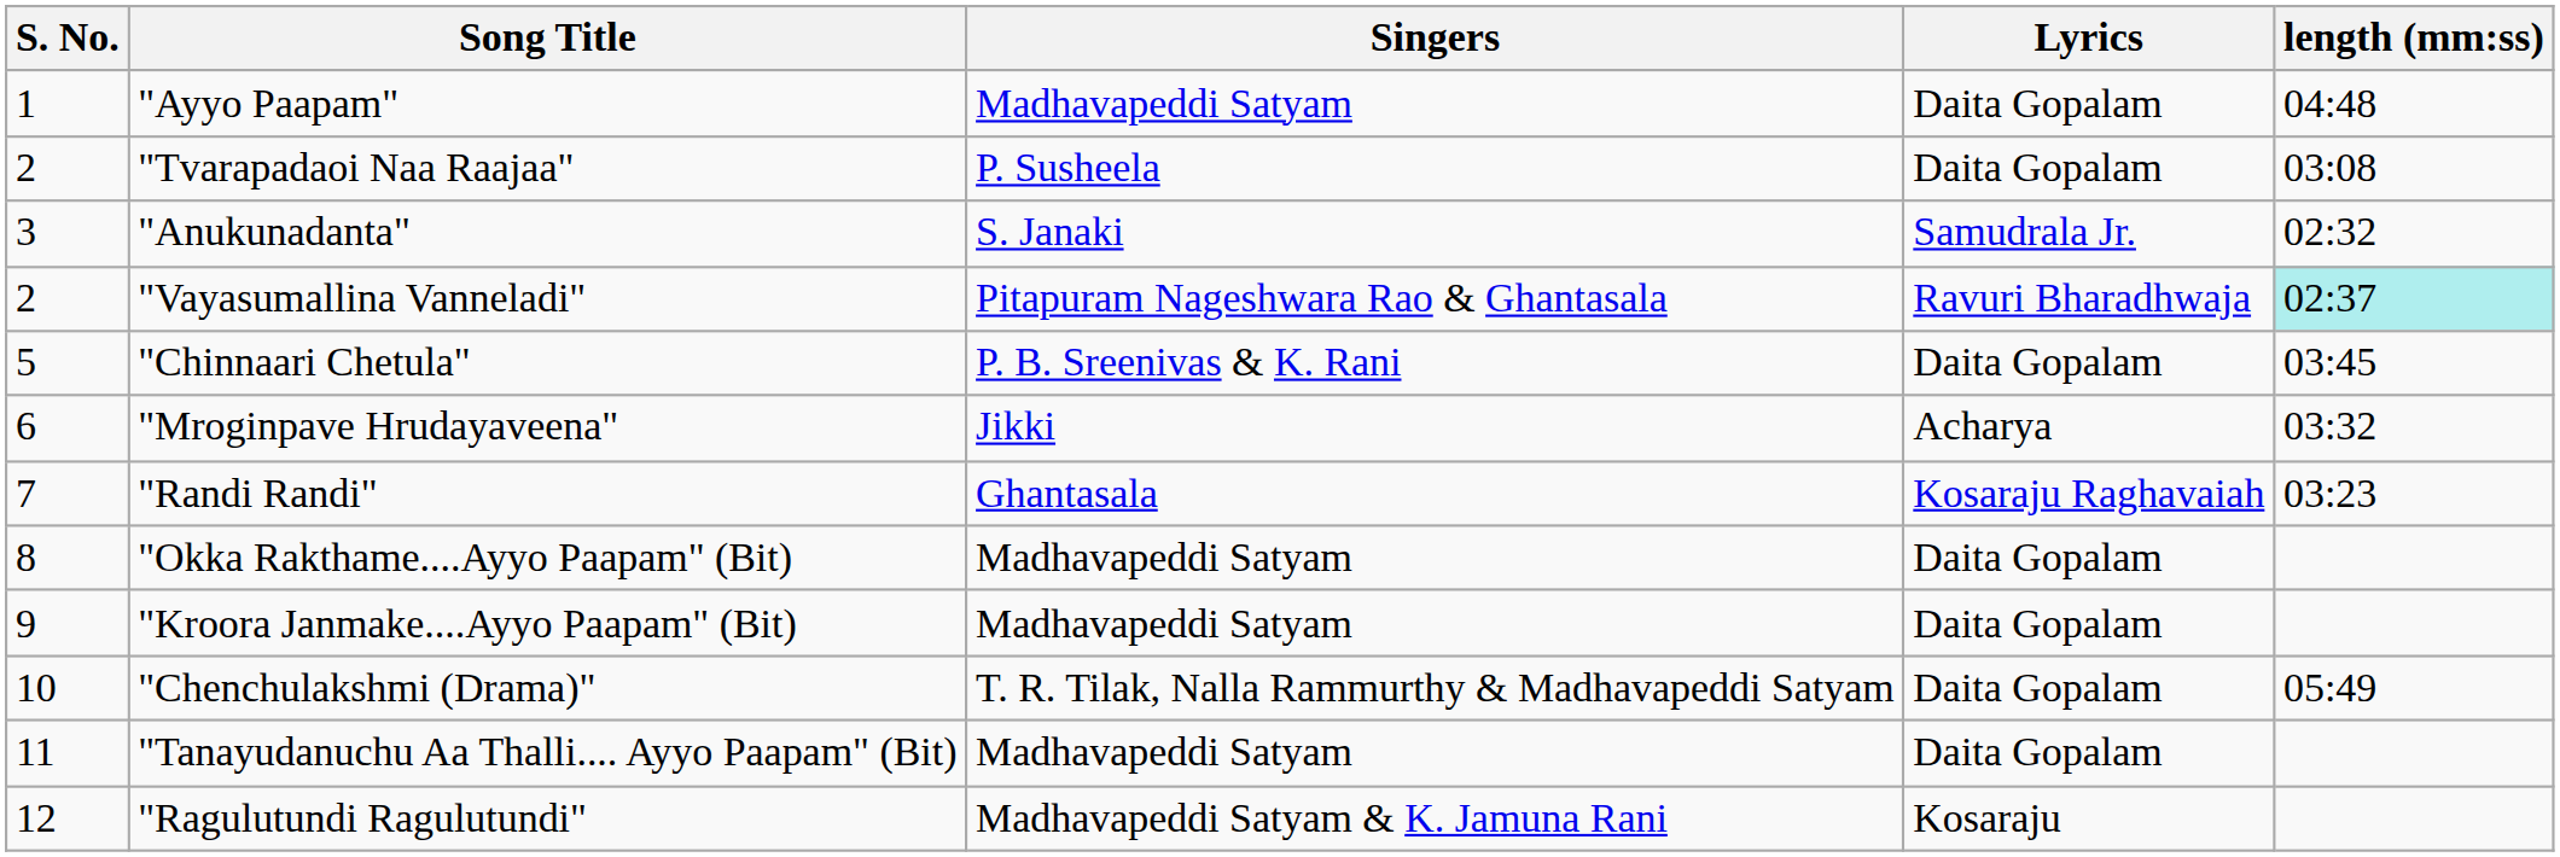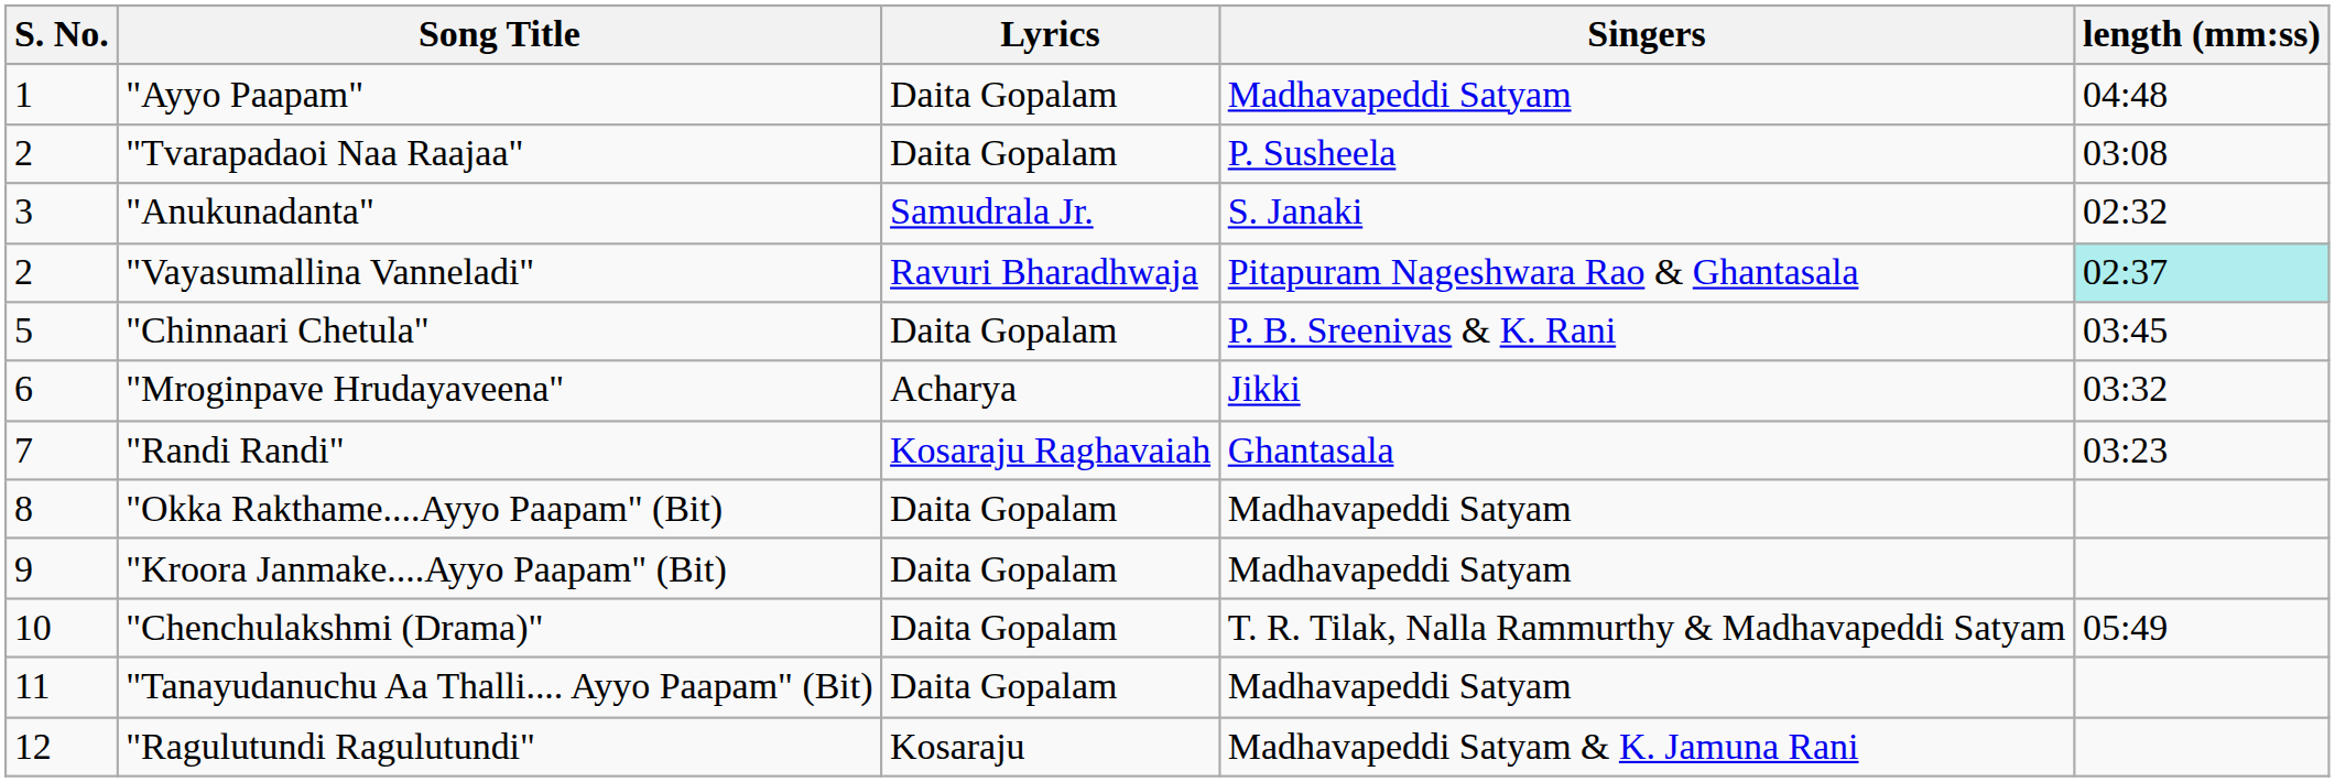 <table class="wikitable">
 <tr>
 <th>S. No.</th>
 <th>Song Title</th>
+<th>Lyrics</th>
 <th>Singers</th>
-<th>Lyrics</th>
 <th>length (mm:ss)</th>
 </tr>
 <tr>
 <td>1</td>
 <td>"Ayyo Paapam"</td>
+<td>Daita Gopalam</td>
 <td><a href='#'>Madhavapeddi Satyam</a></td>
-<td>Daita Gopalam</td>
 <td>04:48</td>
 </tr>
 <tr>
 <td>2</td>
 <td>"Tvarapadaoi Naa Raajaa"</td>
+<td>Daita Gopalam</td>
 <td><a href='#'>P. Susheela</a></td>
-<td>Daita Gopalam</td>
 <td>03:08</td>
 </tr>
 <tr>
 <td>3</td>
 <td>"Anukunadanta"</td>
+<td><a href='#'>Samudrala Jr.</a></td>
 <td><a href='#'>S. Janaki</a></td>
-<td><a href='#'>Samudrala Jr.</a></td>
 <td>02:32</td>
 </tr>
 <tr>
 <td>2</td>
 <td>"Vayasumallina Vanneladi"</td>
+<td><a href='#'>Ravuri Bharadhwaja</a></td>
 <td><a href='#'>Pitapuram Nageshwara Rao</a>  & <a href='#'>Ghantasala</a></td>
-<td><a href='#'>Ravuri Bharadhwaja</a></td>
 <td style="background: paleturquoise;">02:37</td>
 </tr>
 <tr>
 <td>5</td>
 <td>"Chinnaari Chetula"</td>
+<td>Daita Gopalam</td>
 <td><a href='#'>P. B. Sreenivas</a> & <a href='#'>K. Rani</a></td>
-<td>Daita Gopalam</td>
 <td>03:45</td>
 </tr>
 <tr>
 <td>6</td>
 <td>"Mroginpave Hrudayaveena"</td>
+<td>Acharya</td>
 <td><a href='#'>Jikki</a></td>
-<td>Acharya</td>
 <td>03:32</td>
 </tr>
 <tr>
 <td>7</td>
 <td>"Randi Randi"</td>
+<td><a href='#'>Kosaraju Raghavaiah</a></td>
 <td><a href='#'>Ghantasala</a></td>
-<td><a href='#'>Kosaraju Raghavaiah</a></td>
 <td>03:23</td>
 </tr>
 <tr>
 <td>8</td>
 <td>"Okka Rakthame....Ayyo Paapam" (Bit)</td>
+<td>Daita Gopalam</td>
 <td>Madhavapeddi Satyam</td>
-<td>Daita Gopalam</td>
 <td></td>
 </tr>
 <tr>
 <td>9</td>
 <td>"Kroora Janmake....Ayyo Paapam" (Bit)</td>
+<td>Daita Gopalam</td>
 <td>Madhavapeddi Satyam</td>
-<td>Daita Gopalam</td>
 <td></td>
 </tr>
 <tr>
 <td>10</td>
 <td>"Chenchulakshmi (Drama)"</td>
+<td>Daita Gopalam</td>
 <td>T. R. Tilak, Nalla Rammurthy & Madhavapeddi Satyam</td>
-<td>Daita Gopalam</td>
 <td>05:49</td>
 </tr>
 <tr>
 <td>11</td>
 <td>"Tanayudanuchu Aa Thalli.... Ayyo Paapam" (Bit)</td>
+<td>Daita Gopalam</td>
 <td>Madhavapeddi Satyam</td>
-<td>Daita Gopalam</td>
 <td></td>
 </tr>
 <tr>
 <td>12</td>
 <td>"Ragulutundi Ragulutundi"</td>
+<td>Kosaraju</td>
 <td>Madhavapeddi Satyam & <a href='#'>K. Jamuna Rani</a></td>
-<td>Kosaraju</td>
 <td></td>
 </tr>
 </table>
